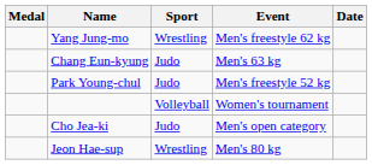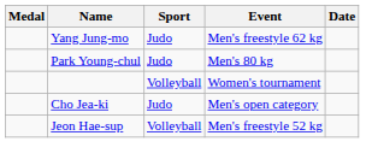 <table class="wikitable sortable" style="font-size:95%;">
 <tr>
 <th>Medal</th>
 <th>Name</th>
 <th>Sport</th>
 <th>Event</th>
 <th>Date</th>
 </tr>
 <tr>
 <td></td>
 <td><a href='#'>Yang Jung-mo</a></td>
-<td><a href='#'>Wrestling</a></td>
+<td><a href='#'>Judo</a></td>
 <td><a href='#'>Men's freestyle 62 kg</a></td>
-<td></td>
-</tr>
-<tr>
-<td></td>
-<td><a href='#'>Chang Eun-kyung</a></td>
-<td><a href='#'>Judo</a></td>
-<td><a href='#'>Men's 63 kg</a></td>
 <td></td>
 </tr>
 <tr>
 <td></td>
 <td><a href='#'>Park Young-chul</a></td>
 <td><a href='#'>Judo</a></td>
-<td><a href='#'>Men's freestyle 52 kg</a></td>
+<td><a href='#'>Men's 80 kg</a></td>
 <td></td>
 </tr>
 <tr>
 <td></td>
 <td></td>
 <td><a href='#'>Volleyball</a></td>
 <td><a href='#'>Women's tournament</a></td>
 <td></td>
 </tr>
 <tr>
 <td></td>
 <td><a href='#'>Cho Jea-ki</a></td>
 <td><a href='#'>Judo</a></td>
 <td><a href='#'>Men's open category</a></td>
 <td></td>
 </tr>
 <tr>
 <td></td>
 <td><a href='#'>Jeon Hae-sup</a></td>
-<td><a href='#'>Wrestling</a></td>
-<td><a href='#'>Men's 80 kg</a></td>
+<td><a href='#'>Volleyball</a></td>
+<td><a href='#'>Men's freestyle 52 kg</a></td>
 <td></td>
 </tr>
 </table>
